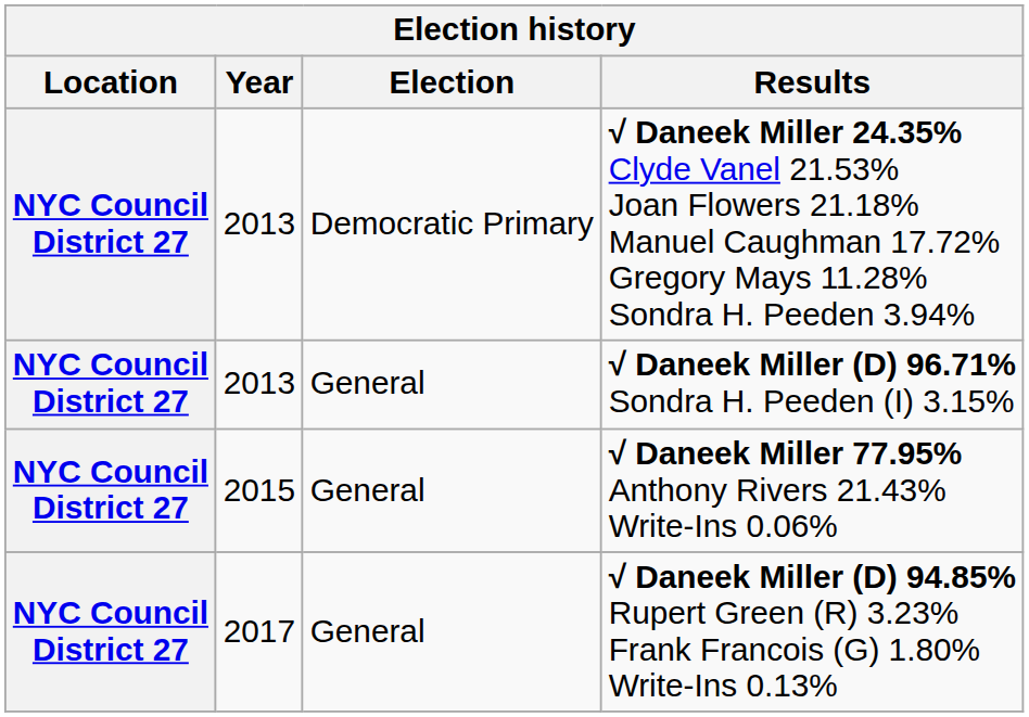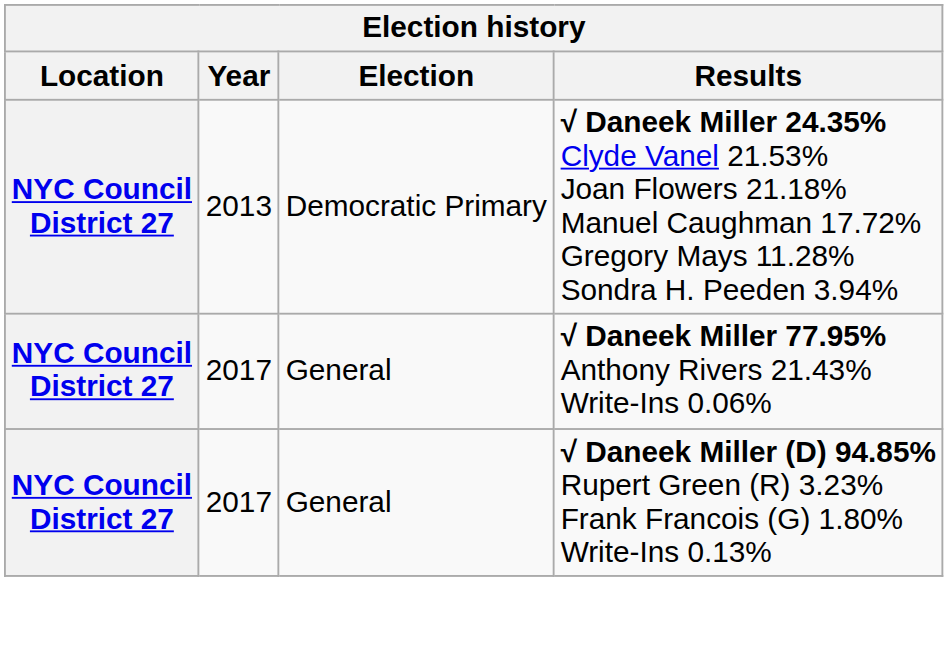 <table class="wikitable collapsible">
 <tr valign=bottom>
 <th colspan=4>Election history</th>
 </tr>
 <tr valign=bottom>
 <th>Location</th>
 <th>Year</th>
 <th>Election</th>
 <th>Results</th>
 </tr>
 <tr>
 <th><a href='#'>NYC Council<br>District 27</a></th>
 <td>2013</td>
 <td>Democratic Primary</td>
 <td><strong>√ Daneek Miller 24.35%</strong><br><a href='#'>Clyde Vanel</a> 21.53%<br>Joan Flowers 21.18%<br>Manuel Caughman 17.72%<br>Gregory Mays 11.28%<br>Sondra H. Peeden 3.94%</td>
 </tr>
 <tr>
 <th><a href='#'>NYC Council<br>District 27</a></th>
-<td>2013</td>
-<td>General</td>
-<td><strong>√ Daneek Miller (D) 96.71%</strong><br>Sondra H. Peeden (I) 3.15%</td>
-</tr>
-<tr>
-<th><a href='#'>NYC Council<br>District 27</a></th>
-<td>2015</td>
+<td>2017</td>
 <td>General</td>
 <td><strong>√ Daneek Miller 77.95%</strong><br>Anthony Rivers 21.43%<br>Write-Ins 0.06%</td>
 </tr>
 <tr>
 <th><a href='#'>NYC Council<br>District 27</a></th>
 <td>2017</td>
 <td>General</td>
 <td><strong>√ Daneek Miller (D) 94.85%</strong><br> Rupert Green (R) 3.23%<br> Frank Francois (G) 1.80%<br>Write-Ins 0.13%</td>
 </tr>
 </table>
